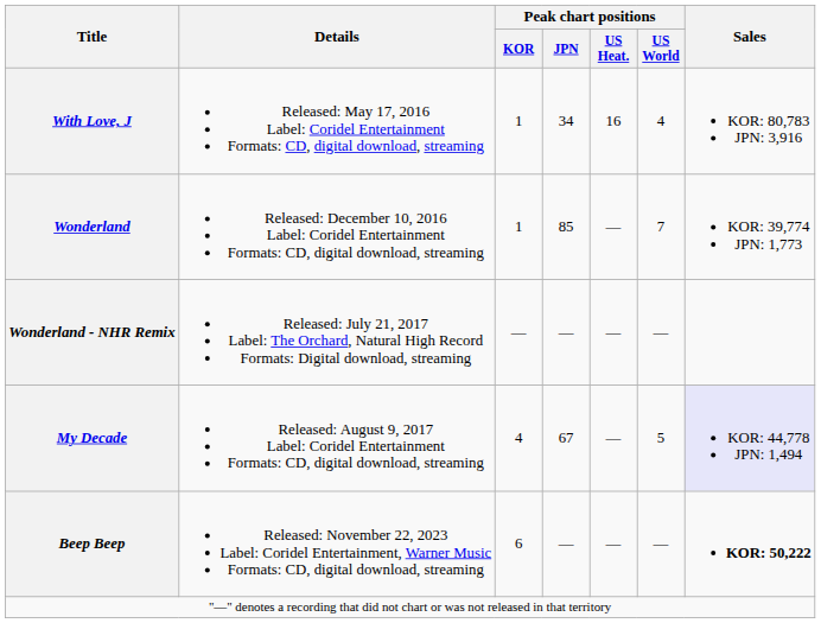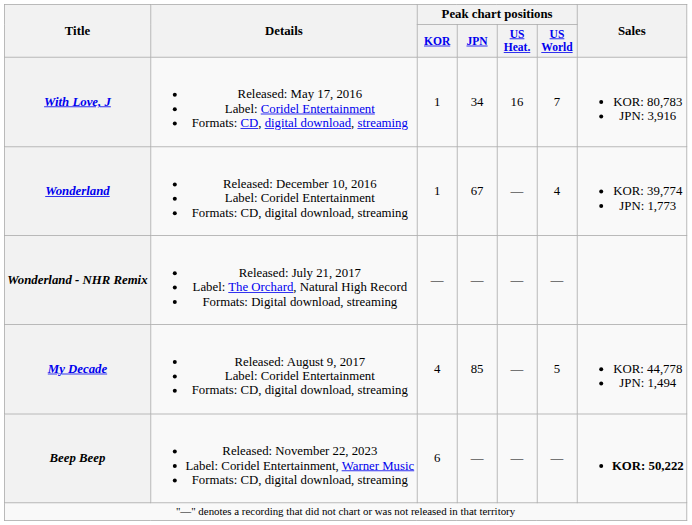 <table class="wikitable plainrowheaders" style="text-align:center">
 <tr>
 <th rowspan="2">Title</th>
 <th rowspan="2">Details</th>
 <th colspan="4">Peak chart positions</th>
 <th rowspan="2">Sales</th>
 </tr>
 <tr>
 <th scope="col" style="font-size:90%; width:3em"><a href='#'>KOR</a><br></th>
 <th scope="col" style="font-size:90%; width:3em"><a href='#'>JPN</a><br></th>
 <th scope="col" style="font-size:90%; width:3em"><a href='#'>US<br>Heat.</a><br></th>
 <th scope="col" style="font-size:90%; width:3em"><a href='#'>US<br>World</a><br></th>
 </tr>
 <tr>
 <th scope="row"><em><a href='#'>With Love, J</a></em></th>
 <td><br><ul><li>Released: May 17, 2016</li><li>Label: <a href='#'>Coridel Entertainment</a></li><li>Formats: <a href='#'>CD</a>, <a href='#'>digital download</a>, <a href='#'>streaming</a></li></ul></td>
 <td>1</td>
 <td>34</td>
 <td>16</td>
-<td>4</td>
+<td>7</td>
 <td><br><ul><li>KOR: 80,783</li><li>JPN: 3,916</li></ul></td>
 </tr>
 <tr>
 <th scope="row"><em><a href='#'>Wonderland</a></em></th>
 <td><br><ul><li>Released: December 10, 2016</li><li>Label: Coridel Entertainment</li><li>Formats: CD, digital download, streaming</li></ul></td>
 <td>1</td>
-<td>85</td>
+<td>67</td>
 <td>—</td>
-<td>7</td>
+<td>4</td>
 <td><br><ul><li>KOR: 39,774</li><li>JPN: 1,773</li></ul></td>
 </tr>
 <tr>
 <th scope="row"><em>Wonderland - NHR Remix</em></th>
 <td><br><ul><li>Released: July 21, 2017</li><li>Label: <a href='#'>The Orchard</a>, Natural High Record</li><li>Formats: Digital download, streaming</li></ul></td>
 <td>—</td>
 <td>—</td>
 <td>—</td>
 <td>—</td>
 <td></td>
 </tr>
 <tr>
 <th scope="row"><em><a href='#'>My Decade</a></em></th>
 <td><br><ul><li>Released: August 9, 2017</li><li>Label: Coridel Entertainment</li><li>Formats: CD, digital download, streaming</li></ul></td>
 <td>4</td>
-<td>67</td>
+<td>85</td>
 <td>—</td>
 <td>5</td>
-<td style="background: lavender;"><br><ul><li>KOR: 44,778</li><li>JPN: 1,494</li></ul></td>
+<td><br><ul><li>KOR: 44,778</li><li>JPN: 1,494</li></ul></td>
 </tr>
 <tr>
 <th scope="row"><em>Beep Beep</em></th>
 <td><br><ul><li>Released: November 22, 2023</li><li>Label: Coridel Entertainment, <a href='#'>Warner Music</a></li><li>Formats: CD, digital download, streaming</li></ul></td>
 <td>6</td>
 <td>—</td>
 <td>—</td>
 <td>—</td>
 <td><strong><br><ul><li>KOR: 50,222</li></ul></strong></td>
 </tr>
 <tr>
 <td colspan="7" style="font-size:85%">"—" denotes a recording that did not chart or was not released in that territory</td>
 </tr>
 </table>
